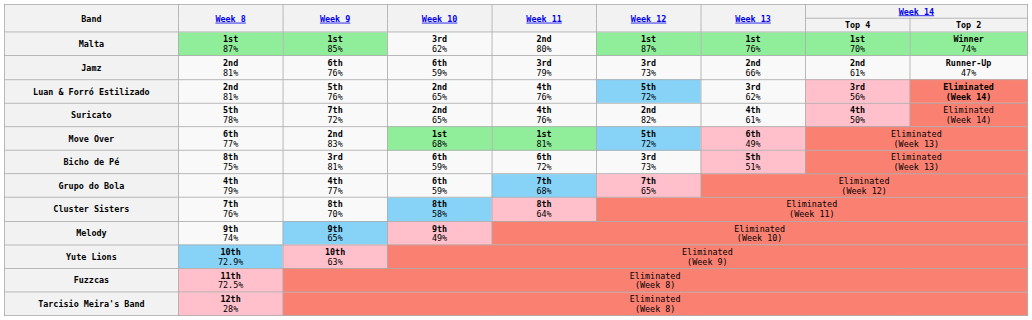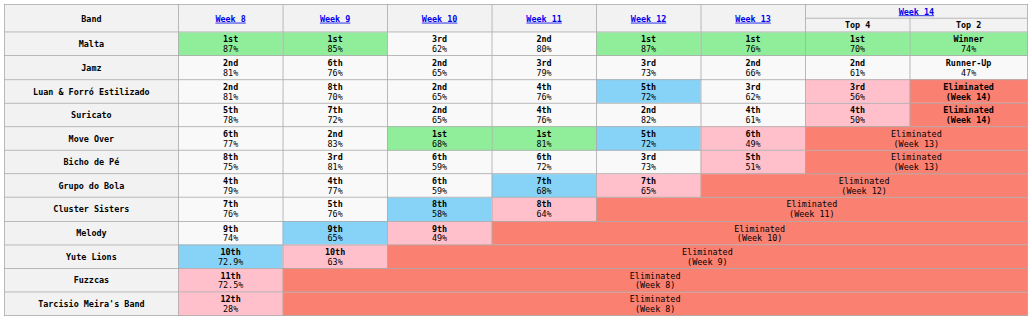 <table class="wikitable" style="text-align:center; font-size:80%; width:100%">
 <tr>
 <th rowspan=2 scope="col" width="95">Band</th>
 <th rowspan=2 scope="col" width="55"><a href='#'>Week 8</a></th>
 <th rowspan=2 scope="col" width="55"><a href='#'>Week 9</a></th>
 <th rowspan=2 scope="col" width="55"><a href='#'>Week 10</a></th>
 <th rowspan=2 scope="col" width="55"><a href='#'>Week 11</a></th>
 <th rowspan=2 scope="col" width="55"><a href='#'>Week 12</a></th>
 <th rowspan=2 scope="col" width="55"><a href='#'>Week 13</a></th>
 <th colspan=2 scope="col" width="55"><a href='#'>Week 14</a></th>
 </tr>
 <tr>
 <th scope="col" width="55">Top 4</th>
 <th scope="col" width="55">Top 2</th>
 </tr>
 <tr>
 <th scope="row">Malta</th>
 <td bgcolor="90EE9B"><strong>1st</strong><br>87%</td>
 <td bgcolor="90EE9B"><strong>1st</strong><br>85%</td>
 <td><strong>3rd</strong><br>62%</td>
 <td><strong>2nd</strong><br>80%</td>
 <td bgcolor="90EE9B"><strong>1st</strong><br>87%</td>
 <td bgcolor="90EE9B"><strong>1st</strong><br>76%</td>
 <td bgcolor="90EE9B"><strong>1st</strong><br>70%</td>
 <td bgcolor="90EE9B"><strong>Winner</strong><br>74%</td>
 </tr>
 <tr>
 <th scope="row">Jamz</th>
 <td><strong>2nd</strong><br>81%</td>
 <td><strong>6th</strong><br>76%</td>
-<td><strong>6th</strong><br>59%</td>
+<td><strong>2nd</strong><br>65%</td>
 <td><strong>3rd</strong><br>79%</td>
 <td><strong>3rd</strong><br>73%</td>
 <td><strong>2nd</strong><br>66%</td>
 <td><strong>2nd</strong><br>61%</td>
 <td><strong>Runner-Up</strong><br>47%</td>
 </tr>
 <tr>
 <th scope="row">Luan & Forró Estilizado</th>
 <td><strong>2nd</strong><br>81%</td>
-<td><strong>5th</strong><br>76%</td>
+<td><strong>8th</strong><br>70%</td>
 <td><strong>2nd</strong><br>65%</td>
 <td><strong>4th</strong><br>76%</td>
 <td bgcolor="87D3F8"><strong>5th</strong><br>72%</td>
 <td><strong>3rd</strong><br>62%</td>
 <td bgcolor="FFC0CB"><strong>3rd</strong><br>56%</td>
 <td bgcolor="FA8072"><strong>Eliminated<br>(Week 14)</strong></td>
 </tr>
 <tr>
 <th scope="row">Suricato</th>
 <td><strong>5th</strong><br>78%</td>
 <td><strong>7th</strong><br>72%</td>
 <td><strong>2nd</strong><br>65%</td>
 <td><strong>4th</strong><br>76%</td>
 <td><strong>2nd</strong><br>82%</td>
 <td><strong>4th</strong><br>61%</td>
 <td bgcolor="FFC0CB"><strong>4th</strong><br>50%</td>
-<td bgcolor="FA8072">Eliminated<br>(Week 14)</td>
+<td bgcolor="FA8072"><strong>Eliminated<br>(Week 14)</strong></td>
 </tr>
 <tr>
 <th scope="row">Move Over</th>
 <td><strong>6th</strong><br>77%</td>
 <td><strong>2nd</strong><br>83%</td>
 <td bgcolor="90EE9B"><strong>1st</strong><br>68%</td>
 <td bgcolor="90EE9B"><strong>1st</strong><br>81%</td>
 <td bgcolor="87D3F8"><strong>5th</strong><br>72%</td>
 <td bgcolor="FFC0CB"><strong>6th</strong><br>49%</td>
 <td bgcolor="FA8072" colspan=2>Eliminated<br>(Week 13)</td>
 </tr>
 <tr>
 <th scope="row">Bicho de Pé</th>
 <td><strong>8th</strong><br>75%</td>
 <td><strong>3rd</strong><br>81%</td>
 <td><strong>6th</strong><br>59%</td>
 <td><strong>6th</strong><br>72%</td>
 <td><strong>3rd</strong><br>73%</td>
 <td bgcolor="FFC0CB"><strong>5th</strong><br>51%</td>
 <td bgcolor="FA8072" colspan=2>Eliminated<br>(Week 13)</td>
 </tr>
 <tr>
 <th scope="row">Grupo do Bola</th>
 <td><strong>4th</strong><br>79%</td>
 <td><strong>4th</strong><br>77%</td>
 <td><strong>6th</strong><br>59%</td>
 <td bgcolor="87D3F8"><strong>7th</strong><br>68%</td>
 <td bgcolor="FFC0CB"><strong>7th</strong><br>65%</td>
 <td bgcolor="FA8072" colspan=3>Eliminated<br>(Week 12)</td>
 </tr>
 <tr>
 <th scope="row">Cluster Sisters</th>
 <td><strong>7th</strong><br>76%</td>
-<td><strong>8th</strong><br>70%</td>
+<td><strong>5th</strong><br>76%</td>
 <td bgcolor="87D3F8"><strong>8th</strong><br>58%</td>
 <td bgcolor="FFC0CB"><strong>8th</strong><br>64%</td>
 <td bgcolor="FA8072" colspan=4>Eliminated<br>(Week 11)</td>
 </tr>
 <tr>
 <th scope="row">Melody</th>
 <td><strong>9th</strong><br>74%</td>
 <td bgcolor="87D3F8"><strong>9th</strong><br>65%</td>
 <td bgcolor="FFC0CB"><strong>9th</strong><br>49%</td>
 <td bgcolor="FA8072" colspan=5>Eliminated<br>(Week 10)</td>
 </tr>
 <tr>
 <th scope="row">Yute Lions</th>
 <td bgcolor="87D3F8"><strong>10th</strong><br>72.9%</td>
 <td bgcolor="FFC0CB"><strong>10th</strong><br>63%</td>
 <td bgcolor="FA8072" colspan=6>Eliminated<br>(Week 9)</td>
 </tr>
 <tr>
 <th scope="row">Fuzzcas</th>
 <td bgcolor="FFC0CB"><strong>11th</strong><br>72.5%</td>
 <td bgcolor="FA8072" colspan=7>Eliminated<br>(Week 8)</td>
 </tr>
 <tr>
 <th scope="row">Tarcisio Meira's Band</th>
 <td bgcolor="FFC0CB"><strong>12th</strong><br>28%</td>
 <td bgcolor="FA8072" colspan=7>Eliminated<br>(Week 8)</td>
 </tr>
 </table>
